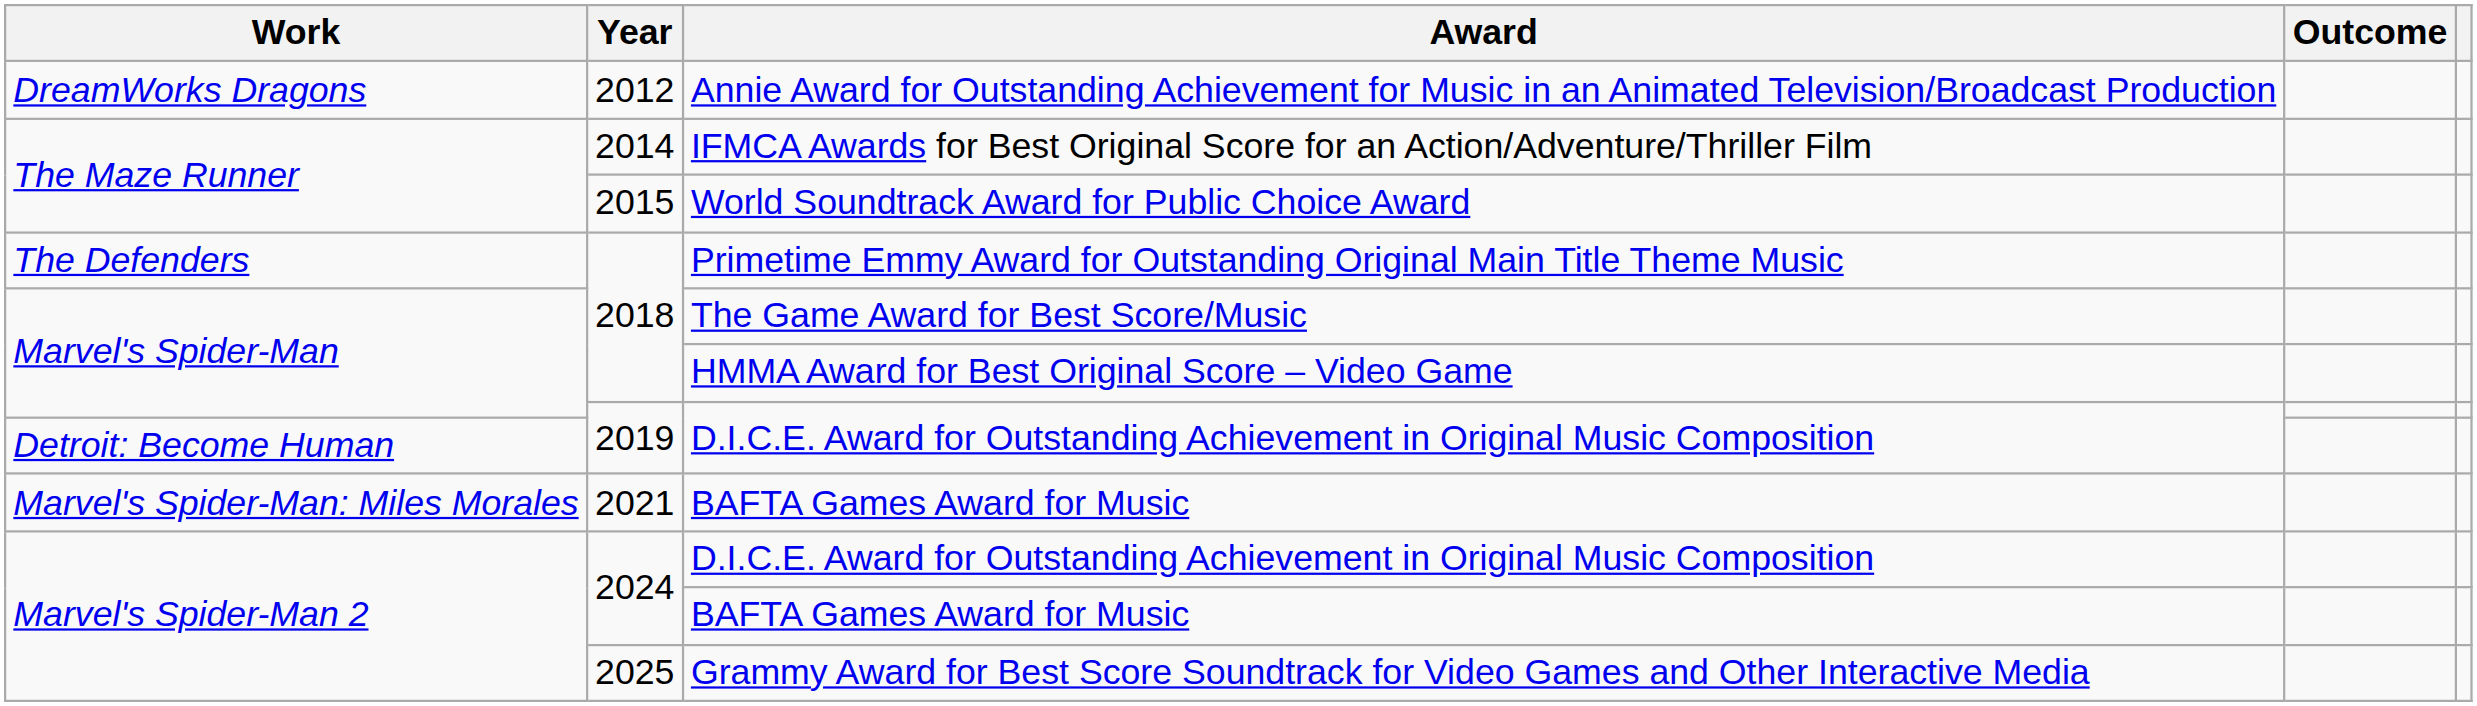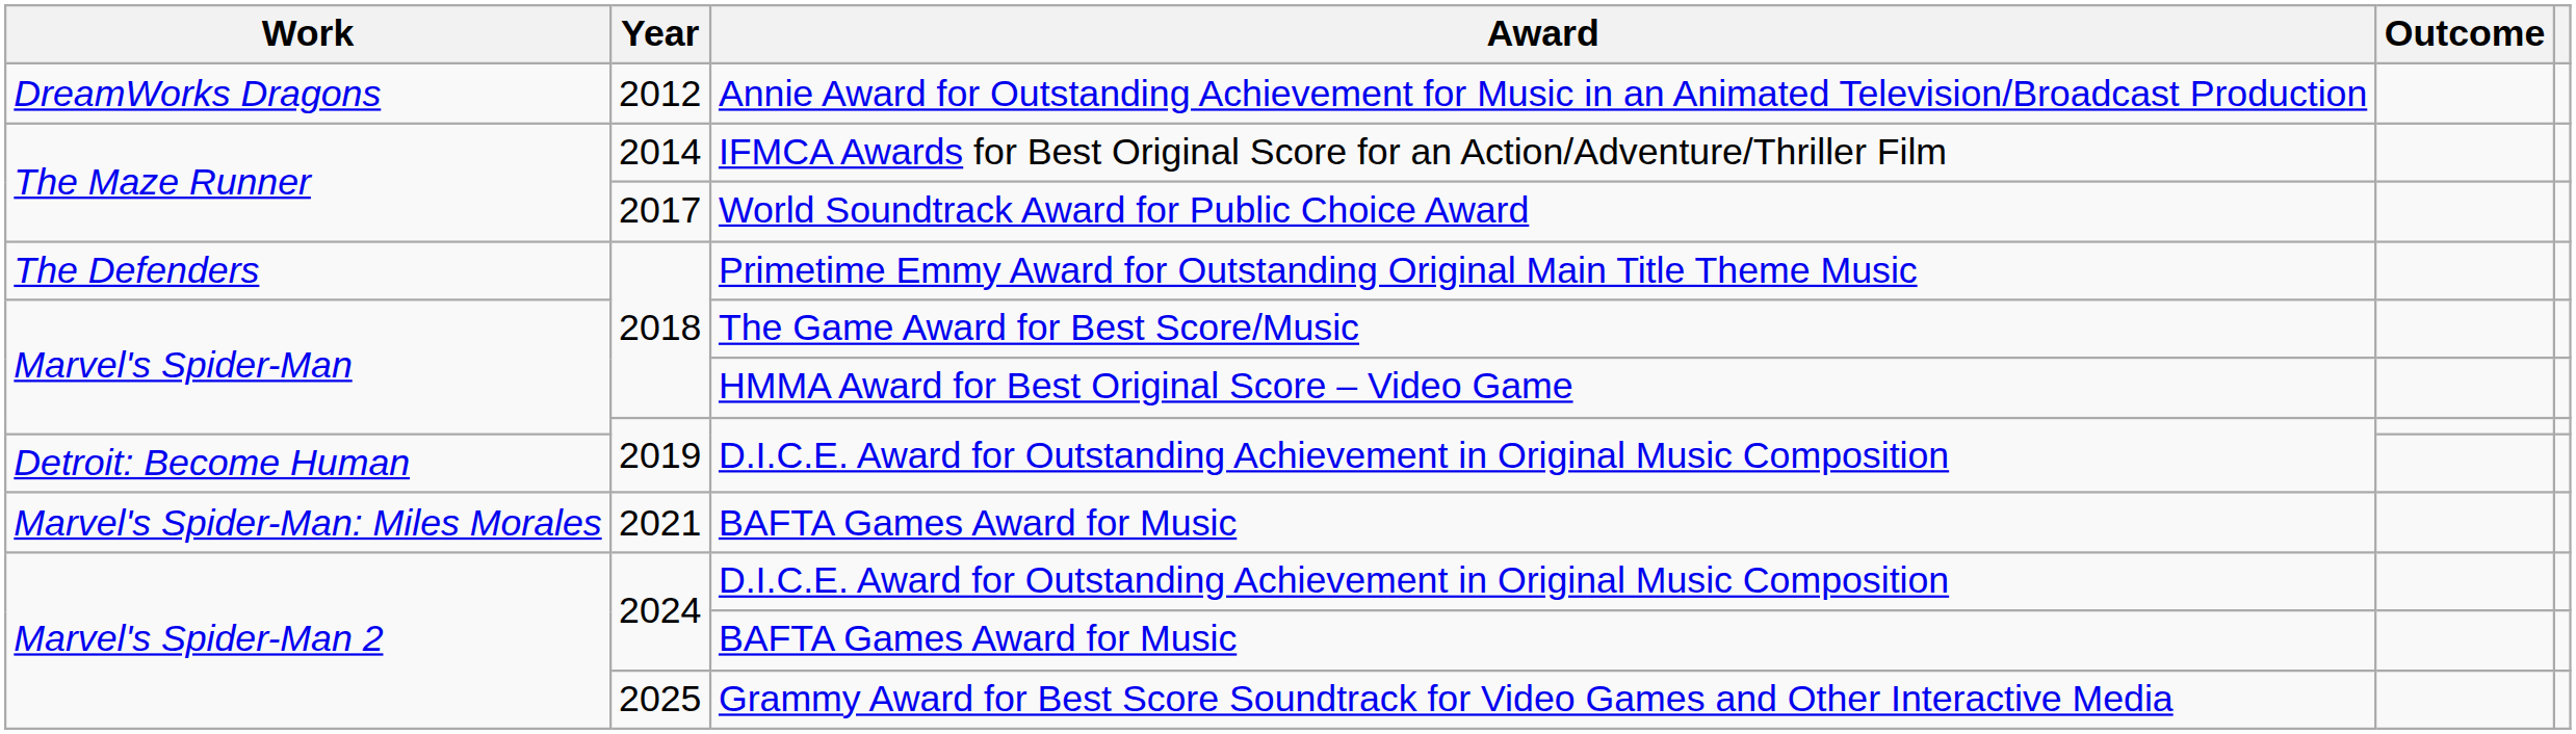 <table class="wikitable">
 <tr>
 <th>Work</th>
 <th>Year</th>
 <th>Award</th>
 <th>Outcome</th>
 <th></th>
 </tr>
 <tr>
 <td><em><a href='#'>DreamWorks Dragons</a></em></td>
 <td>2012</td>
 <td><a href='#'>Annie Award for Outstanding Achievement for Music in an Animated Television/Broadcast Production</a> </td>
 <td></td>
 <td></td>
 </tr>
 <tr>
 <td rowspan="2"><em><a href='#'>The Maze Runner</a></em></td>
 <td>2014</td>
 <td><a href='#'>IFMCA Awards</a> for Best Original Score for an Action/Adventure/Thriller Film</td>
 <td></td>
 <td></td>
 </tr>
 <tr>
-<td>2015</td>
+<td>2017</td>
 <td><a href='#'>World Soundtrack Award for Public Choice Award</a></td>
 <td></td>
 <td></td>
 </tr>
 <tr>
 <td><em><a href='#'>The Defenders</a></em></td>
 <td rowspan="3">2018</td>
 <td><a href='#'>Primetime Emmy Award for Outstanding Original Main Title Theme Music</a></td>
 <td></td>
 <td></td>
 </tr>
 <tr>
 <td rowspan="3"><em><a href='#'>Marvel's Spider-Man</a></em></td>
 <td><a href='#'>The Game Award for Best Score/Music</a></td>
 <td></td>
 <td></td>
 </tr>
 <tr>
 <td><a href='#'>HMMA Award for Best Original Score – Video Game</a></td>
 <td></td>
 <td></td>
 </tr>
 <tr>
 <td rowspan="2">2019</td>
 <td rowspan="2"><a href='#'>D.I.C.E. Award for Outstanding Achievement in Original Music Composition</a></td>
 <td></td>
 <td></td>
 </tr>
 <tr>
 <td><em><a href='#'>Detroit: Become Human</a></em></td>
 <td></td>
 <td></td>
 </tr>
 <tr>
 <td><em><a href='#'>Marvel's Spider-Man: Miles Morales</a></em></td>
 <td>2021</td>
 <td><a href='#'>BAFTA Games Award for Music</a></td>
 <td></td>
 <td></td>
 </tr>
 <tr>
 <td rowspan="3"><em><a href='#'>Marvel's Spider-Man 2</a></em></td>
 <td rowspan="2">2024</td>
 <td><a href='#'>D.I.C.E. Award for Outstanding Achievement in Original Music Composition</a></td>
 <td></td>
 <td></td>
 </tr>
 <tr>
 <td><a href='#'>BAFTA Games Award for Music</a></td>
 <td></td>
 <td></td>
 </tr>
 <tr>
 <td>2025</td>
 <td><a href='#'>Grammy Award for Best Score Soundtrack for Video Games and Other Interactive Media</a></td>
 <td></td>
 <td></td>
 </tr>
 </table>
